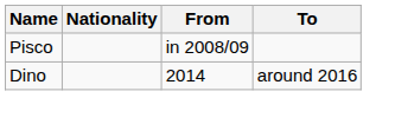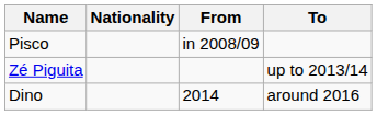 <table class="wikitable sortable">
 <tr>
 <th>Name</th>
 <th>Nationality</th>
 <th>From</th>
 <th class="unsortable">To</th>
 </tr>
 <tr>
 <td>Pisco</td>
 <td></td>
 <td>in 2008/09</td>
 <td></td>
 </tr>
 <tr>
+<td><a href='#'>Zé Piguita</a></td>
+<td></td>
+<td></td>
+<td>up to 2013/14</td>
+</tr>
+<tr>
 <td>Dino</td>
 <td></td>
 <td>2014</td>
 <td>around 2016</td>
 </tr>
 </table>
